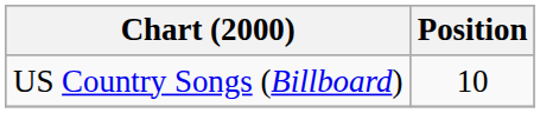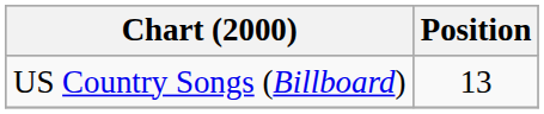 <table class="wikitable sortable">
 <tr>
 <th scope="col">Chart (2000)</th>
 <th scope="col">Position</th>
 </tr>
 <tr>
 <td>US <a href='#'>Country Songs</a> (<em><a href='#'>Billboard</a></em>)</td>
-<td align="center">10</td>
+<td align="center">13</td>
 </tr>
 <tr>
 </tr>
 </table>
